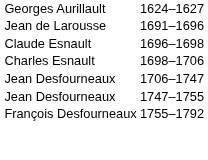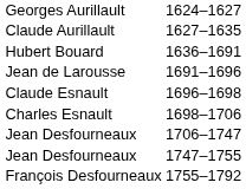 <table>
 <tr>
 <td>Georges Aurillault</td>
 <td>1624–1627</td>
+</tr>
+<tr>
+<td>Claude Aurillault</td>
+<td>1627–1635</td>
+</tr>
+<tr>
+<td>Hubert Bouard</td>
+<td>1636–1691</td>
 </tr>
 <tr>
 <td>Jean de Larousse</td>
 <td>1691–1696</td>
 </tr>
 <tr>
 <td>Claude Esnault</td>
 <td>1696–1698</td>
 </tr>
 <tr>
 <td>Charles Esnault</td>
 <td>1698–1706</td>
 </tr>
 <tr>
 <td>Jean Desfourneaux</td>
 <td>1706–1747</td>
 </tr>
 <tr>
 <td>Jean Desfourneaux</td>
 <td>1747–1755</td>
 </tr>
 <tr>
 <td>François Desfourneaux</td>
 <td>1755–1792</td>
 </tr>
 </table>
